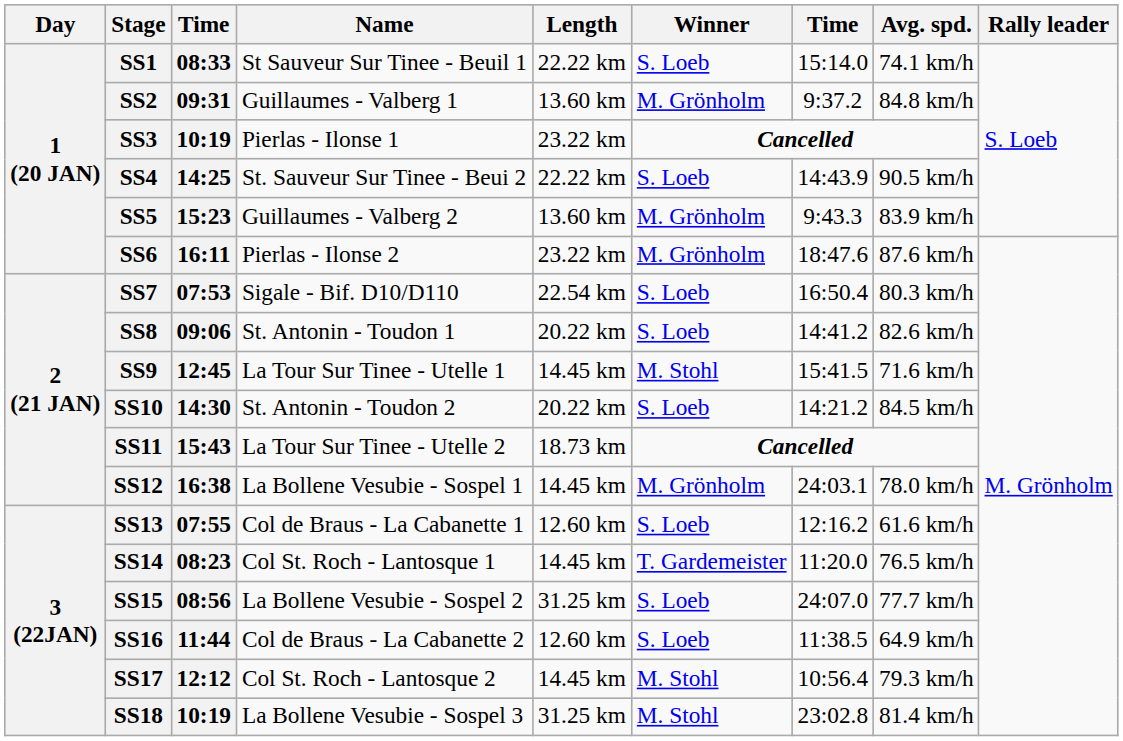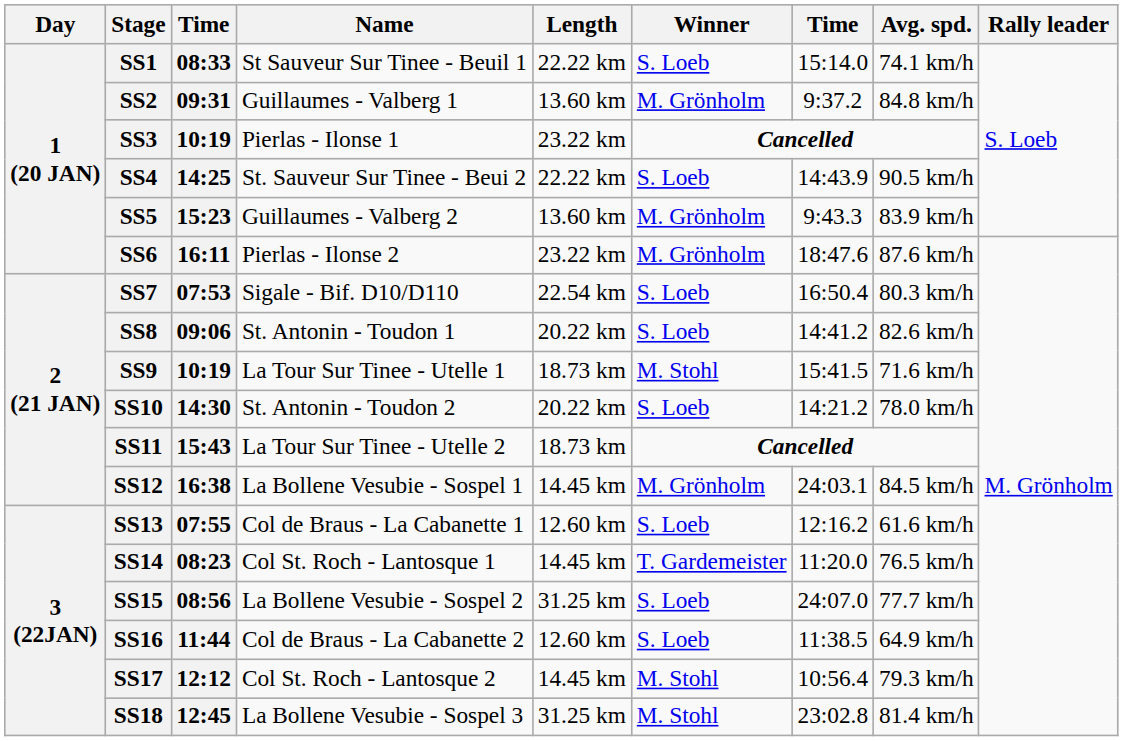 <table class="wikitable" style="text-align: center; font-size: 90%; max-width: 950px;">
 <tr>
 <th>Day</th>
 <th>Stage</th>
 <th>Time</th>
 <th>Name</th>
 <th>Length</th>
 <th>Winner</th>
 <th>Time</th>
 <th>Avg. spd.</th>
 <th>Rally leader</th>
 </tr>
 <tr>
 <th rowspan="6">1<br> (20 JAN)</th>
 <th>SS1</th>
 <th>08:33</th>
 <td align=left>St Sauveur Sur Tinee - Beuil 1</td>
 <td>22.22 km</td>
 <td align=left> <a href='#'>S. Loeb</a></td>
 <td>15:14.0</td>
 <td>74.1 km/h</td>
 <td align=left rowspan=5> <a href='#'>S. Loeb</a></td>
 </tr>
 <tr>
 <th>SS2</th>
 <th>09:31</th>
 <td align=left>Guillaumes - Valberg 1</td>
 <td>13.60 km</td>
 <td align=left> <a href='#'>M. Grönholm</a></td>
 <td>9:37.2</td>
 <td>84.8 km/h</td>
 </tr>
 <tr>
 <th>SS3</th>
 <th>10:19</th>
 <td align=left>Pierlas - Ilonse 1</td>
 <td>23.22 km</td>
 <td colspan=3><strong><em>Cancelled</em></strong></td>
 </tr>
 <tr>
 <th>SS4</th>
 <th>14:25</th>
 <td align=left>St. Sauveur Sur Tinee - Beui 2</td>
 <td>22.22 km</td>
 <td align=left> <a href='#'>S. Loeb</a></td>
 <td>14:43.9</td>
 <td>90.5 km/h</td>
 </tr>
 <tr>
 <th>SS5</th>
 <th>15:23</th>
 <td align=left>Guillaumes - Valberg 2</td>
 <td>13.60 km</td>
 <td align=left> <a href='#'>M. Grönholm</a></td>
 <td>9:43.3</td>
 <td>83.9 km/h</td>
 </tr>
 <tr>
 <th>SS6</th>
 <th>16:11</th>
 <td align=left>Pierlas - Ilonse 2</td>
 <td>23.22 km</td>
 <td align=left> <a href='#'>M. Grönholm</a></td>
 <td>18:47.6</td>
 <td>87.6 km/h</td>
 <td align=left rowspan=13> <a href='#'>M. Grönholm</a></td>
 </tr>
 <tr>
 <th rowspan=6>2 <br> (21 JAN)</th>
 <th>SS7</th>
 <th>07:53</th>
 <td align=left>Sigale - Bif. D10/D110</td>
 <td>22.54 km</td>
 <td align=left> <a href='#'>S. Loeb</a></td>
 <td>16:50.4</td>
 <td>80.3 km/h</td>
 </tr>
 <tr>
 <th>SS8</th>
 <th>09:06</th>
 <td align=left>St. Antonin - Toudon 1</td>
 <td>20.22 km</td>
 <td align=left> <a href='#'>S. Loeb</a></td>
 <td>14:41.2</td>
 <td>82.6 km/h</td>
 </tr>
 <tr>
 <th>SS9</th>
-<th>12:45</th>
+<th>10:19</th>
 <td align=left>La Tour Sur Tinee - Utelle 1</td>
-<td>14.45 km</td>
+<td>18.73 km</td>
 <td align=left> <a href='#'>M. Stohl</a></td>
 <td>15:41.5</td>
 <td>71.6 km/h</td>
 </tr>
 <tr>
 <th>SS10</th>
 <th>14:30</th>
 <td align=left>St. Antonin - Toudon 2</td>
 <td>20.22 km</td>
 <td align=left> <a href='#'>S. Loeb</a></td>
 <td>14:21.2</td>
-<td>84.5 km/h</td>
+<td>78.0 km/h</td>
 </tr>
 <tr>
 <th>SS11</th>
 <th>15:43</th>
 <td align=left>La Tour Sur Tinee - Utelle 2</td>
 <td>18.73 km</td>
 <td colspan=3><strong><em>Cancelled</em></strong></td>
 </tr>
 <tr>
 <th>SS12</th>
 <th>16:38</th>
 <td align=left>La Bollene Vesubie - Sospel 1</td>
 <td>14.45 km</td>
 <td align=left> <a href='#'>M. Grönholm</a></td>
 <td>24:03.1</td>
-<td>78.0 km/h</td>
+<td>84.5 km/h</td>
 </tr>
 <tr>
 <th rowspan=6>3<br> (22JAN)</th>
 <th>SS13</th>
 <th>07:55</th>
 <td align=left>Col de Braus - La Cabanette 1</td>
 <td>12.60 km</td>
 <td align=left> <a href='#'>S. Loeb</a></td>
 <td>12:16.2</td>
 <td>61.6 km/h</td>
 </tr>
 <tr>
 <th>SS14</th>
 <th>08:23</th>
 <td align=left>Col St. Roch - Lantosque 1</td>
 <td>14.45 km</td>
 <td align=left> <a href='#'>T. Gardemeister</a></td>
 <td>11:20.0</td>
 <td>76.5 km/h</td>
 </tr>
 <tr>
 <th>SS15</th>
 <th>08:56</th>
 <td align=left>La Bollene Vesubie - Sospel 2</td>
 <td>31.25 km</td>
 <td align=left> <a href='#'>S. Loeb</a></td>
 <td>24:07.0</td>
 <td>77.7 km/h</td>
 </tr>
 <tr>
 <th>SS16</th>
 <th>11:44</th>
 <td align=left>Col de Braus - La Cabanette 2</td>
 <td>12.60 km</td>
 <td align=left> <a href='#'>S. Loeb</a></td>
 <td>11:38.5</td>
 <td>64.9 km/h</td>
 </tr>
 <tr>
 <th>SS17</th>
 <th>12:12</th>
 <td align=left>Col St. Roch - Lantosque 2</td>
 <td>14.45 km</td>
 <td align=left> <a href='#'>M. Stohl</a></td>
 <td>10:56.4</td>
 <td>79.3 km/h</td>
 </tr>
 <tr>
 <th>SS18</th>
-<th>10:19</th>
+<th>12:45</th>
 <td align=left>La Bollene Vesubie - Sospel 3</td>
 <td>31.25 km</td>
 <td align=left> <a href='#'>M. Stohl</a></td>
 <td>23:02.8</td>
 <td>81.4 km/h</td>
 </tr>
 </table>
